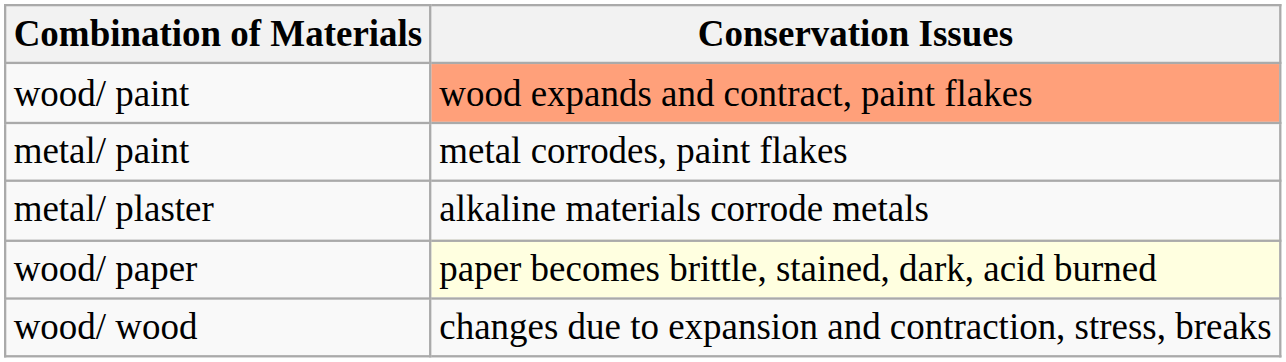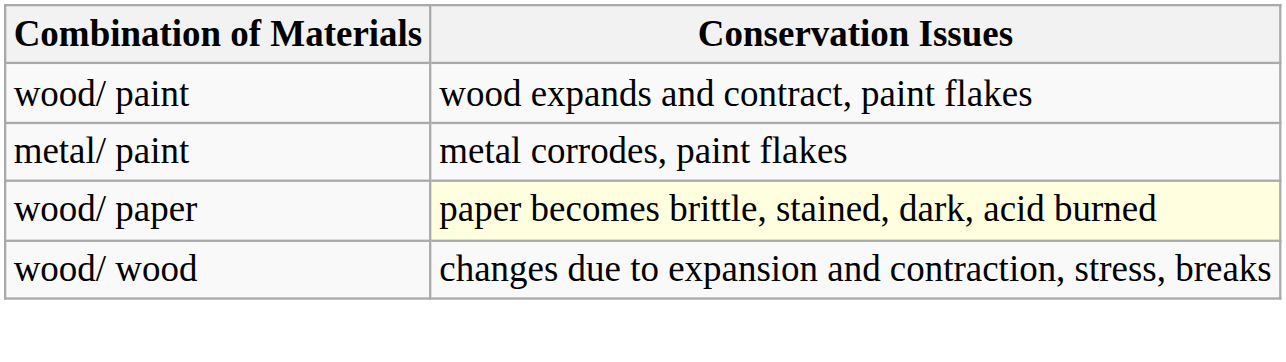 <table class="wikitable">
 <tr>
 <th>Combination of Materials</th>
 <th>Conservation Issues</th>
 </tr>
 <tr>
 <td>wood/ paint</td>
-<td style="background: lightsalmon;">wood expands and contract, paint flakes</td>
+<td>wood expands and contract, paint flakes</td>
 </tr>
 <tr>
 <td>metal/ paint</td>
 <td>metal corrodes, paint flakes</td>
-</tr>
-<tr>
-<td>metal/ plaster</td>
-<td>alkaline materials corrode metals</td>
 </tr>
 <tr>
 <td>wood/ paper</td>
 <td style="background: lightyellow;">paper becomes brittle, stained, dark, acid burned</td>
 </tr>
 <tr>
 <td>wood/ wood</td>
 <td>changes due to expansion and contraction, stress, breaks</td>
 </tr>
 </table>
